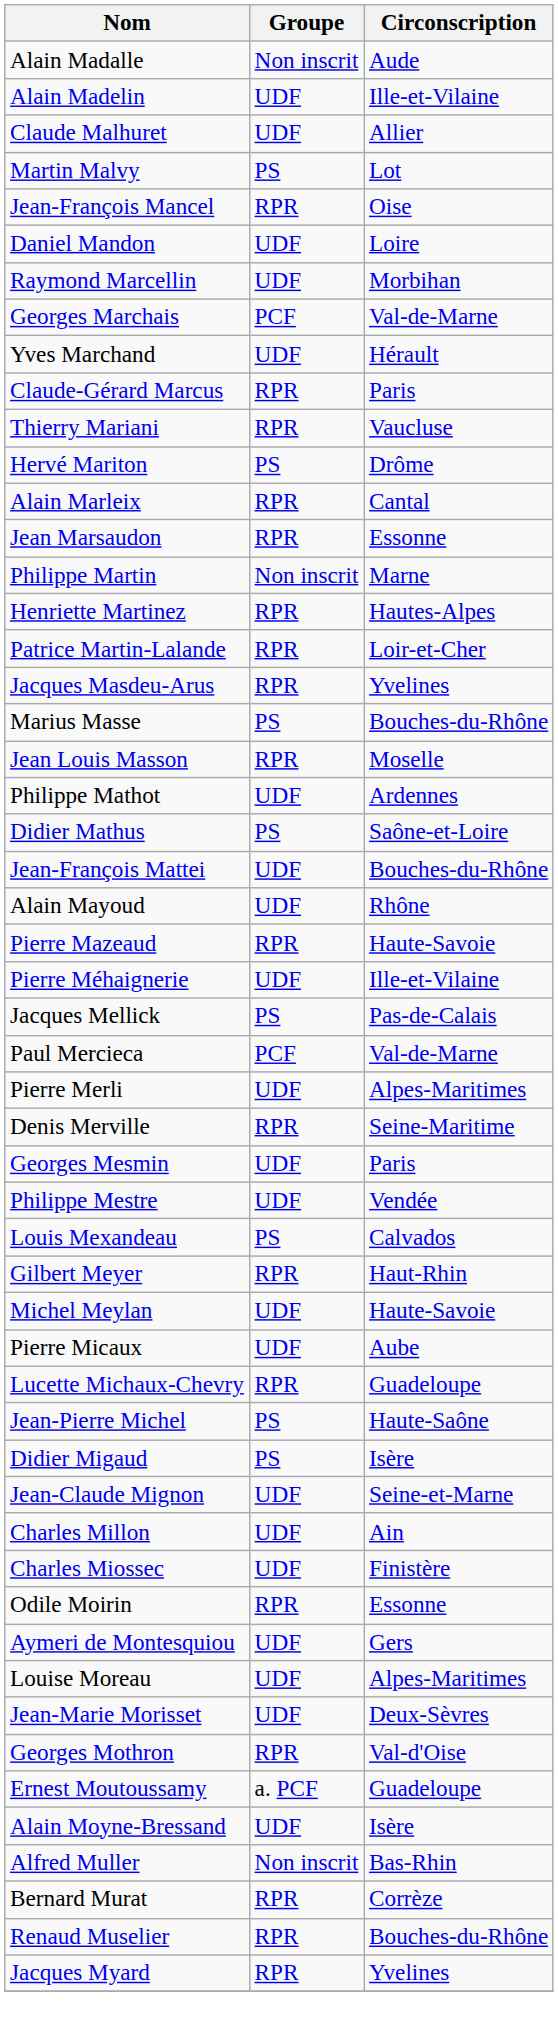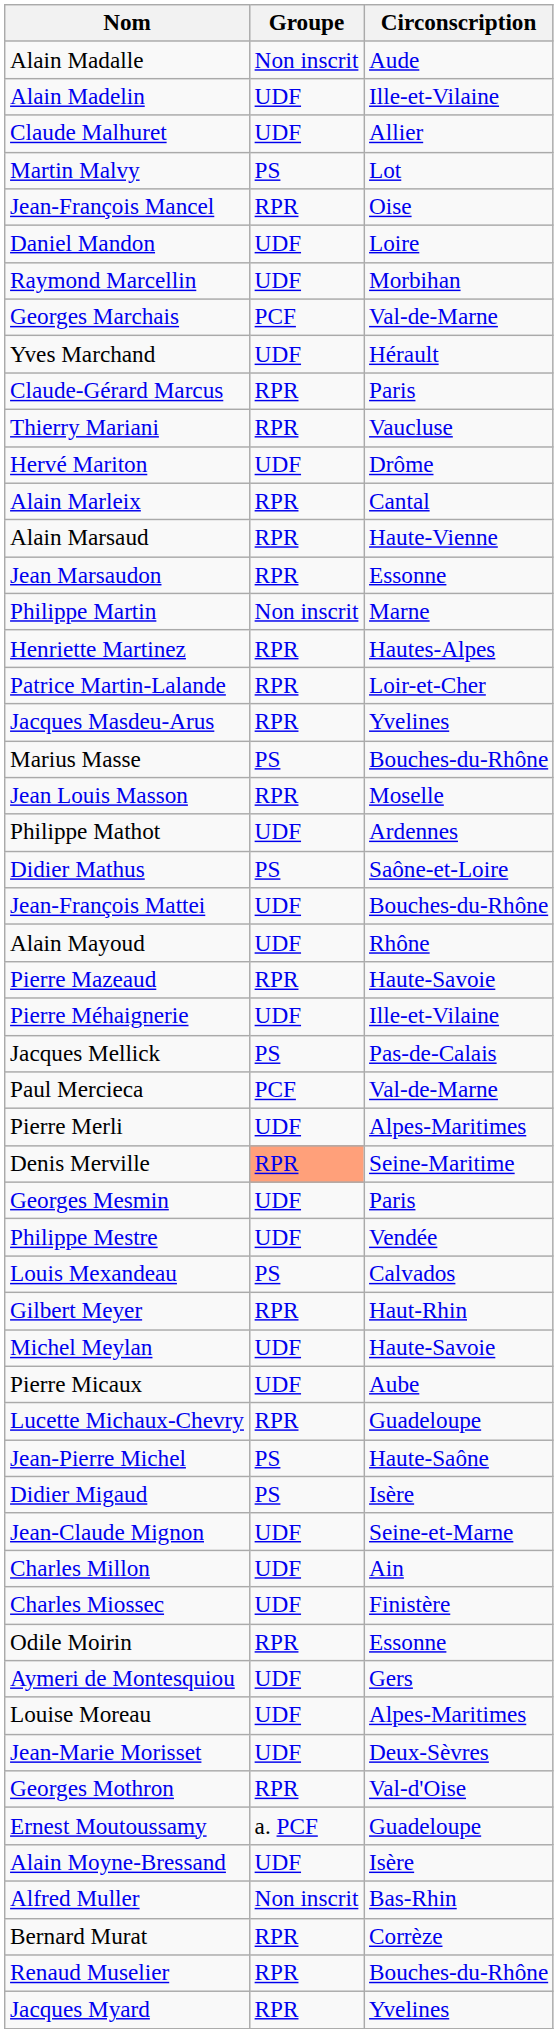 <table class="wikitable alternance">
 <tr>
 <th>Nom</th>
 <th>Groupe</th>
 <th>Circonscription</th>
 </tr>
 <tr>
 <td>Alain Madalle</td>
 <td><a href='#'>Non inscrit</a></td>
 <td><a href='#'>Aude</a></td>
 </tr>
 <tr>
 <td><a href='#'>Alain Madelin</a></td>
 <td><a href='#'>UDF</a></td>
 <td><a href='#'>Ille-et-Vilaine</a></td>
 </tr>
 <tr>
 <td><a href='#'>Claude Malhuret</a></td>
 <td><a href='#'>UDF</a></td>
 <td><a href='#'>Allier</a></td>
 </tr>
 <tr>
 <td><a href='#'>Martin Malvy</a></td>
 <td><a href='#'>PS</a></td>
 <td><a href='#'>Lot</a></td>
 </tr>
 <tr>
 <td><a href='#'>Jean-François Mancel</a></td>
 <td><a href='#'>RPR</a></td>
 <td><a href='#'>Oise</a></td>
 </tr>
 <tr>
 <td><a href='#'>Daniel Mandon</a></td>
 <td><a href='#'>UDF</a></td>
 <td><a href='#'>Loire</a></td>
 </tr>
 <tr>
 <td><a href='#'>Raymond Marcellin</a></td>
 <td><a href='#'>UDF</a></td>
 <td><a href='#'>Morbihan</a></td>
 </tr>
 <tr>
 <td><a href='#'>Georges Marchais</a></td>
 <td><a href='#'>PCF</a></td>
 <td><a href='#'>Val-de-Marne</a></td>
 </tr>
 <tr>
 <td>Yves Marchand</td>
 <td><a href='#'>UDF</a></td>
 <td><a href='#'>Hérault</a></td>
 </tr>
 <tr>
 <td><a href='#'>Claude-Gérard Marcus</a></td>
 <td><a href='#'>RPR</a></td>
 <td><a href='#'>Paris</a></td>
 </tr>
 <tr>
 <td><a href='#'>Thierry Mariani</a></td>
 <td><a href='#'>RPR</a></td>
 <td><a href='#'>Vaucluse</a></td>
 </tr>
 <tr>
 <td><a href='#'>Hervé Mariton</a></td>
-<td><a href='#'>PS</a></td>
+<td><a href='#'>UDF</a></td>
 <td><a href='#'>Drôme</a></td>
 </tr>
 <tr>
 <td><a href='#'>Alain Marleix</a></td>
 <td><a href='#'>RPR</a></td>
 <td><a href='#'>Cantal</a></td>
+</tr>
+<tr>
+<td>Alain Marsaud</td>
+<td><a href='#'>RPR</a></td>
+<td><a href='#'>Haute-Vienne</a></td>
 </tr>
 <tr>
 <td><a href='#'>Jean Marsaudon</a></td>
 <td><a href='#'>RPR</a></td>
 <td><a href='#'>Essonne</a></td>
 </tr>
 <tr>
 <td><a href='#'>Philippe Martin</a></td>
 <td><a href='#'>Non inscrit</a></td>
 <td><a href='#'>Marne</a></td>
 </tr>
 <tr>
 <td><a href='#'>Henriette Martinez</a></td>
 <td><a href='#'>RPR</a></td>
 <td><a href='#'>Hautes-Alpes</a></td>
 </tr>
 <tr>
 <td><a href='#'>Patrice Martin-Lalande</a></td>
 <td><a href='#'>RPR</a></td>
 <td><a href='#'>Loir-et-Cher</a></td>
 </tr>
 <tr>
 <td><a href='#'>Jacques Masdeu-Arus</a></td>
 <td><a href='#'>RPR</a></td>
 <td><a href='#'>Yvelines</a></td>
 </tr>
 <tr>
 <td>Marius Masse</td>
 <td><a href='#'>PS</a></td>
 <td><a href='#'>Bouches-du-Rhône</a></td>
 </tr>
 <tr>
 <td><a href='#'>Jean Louis Masson</a></td>
 <td><a href='#'>RPR</a></td>
 <td><a href='#'>Moselle</a></td>
 </tr>
 <tr>
 <td>Philippe Mathot</td>
 <td><a href='#'>UDF</a></td>
 <td><a href='#'>Ardennes</a></td>
 </tr>
 <tr>
 <td><a href='#'>Didier Mathus</a></td>
 <td><a href='#'>PS</a></td>
 <td><a href='#'>Saône-et-Loire</a></td>
 </tr>
 <tr>
 <td><a href='#'>Jean-François Mattei</a></td>
 <td><a href='#'>UDF</a></td>
 <td><a href='#'>Bouches-du-Rhône</a></td>
 </tr>
 <tr>
 <td>Alain Mayoud</td>
 <td><a href='#'>UDF</a></td>
 <td><a href='#'>Rhône</a></td>
 </tr>
 <tr>
 <td><a href='#'>Pierre Mazeaud</a></td>
 <td><a href='#'>RPR</a></td>
 <td><a href='#'>Haute-Savoie</a></td>
 </tr>
 <tr>
 <td><a href='#'>Pierre Méhaignerie</a></td>
 <td><a href='#'>UDF</a></td>
 <td><a href='#'>Ille-et-Vilaine</a></td>
 </tr>
 <tr>
 <td>Jacques Mellick</td>
 <td><a href='#'>PS</a></td>
 <td><a href='#'>Pas-de-Calais</a></td>
 </tr>
 <tr>
 <td>Paul Mercieca</td>
 <td><a href='#'>PCF</a></td>
 <td><a href='#'>Val-de-Marne</a></td>
 </tr>
 <tr>
 <td>Pierre Merli</td>
 <td><a href='#'>UDF</a></td>
 <td><a href='#'>Alpes-Maritimes</a></td>
 </tr>
 <tr>
 <td>Denis Merville</td>
-<td><a href='#'>RPR</a></td>
+<td style="background: lightsalmon;"><a href='#'>RPR</a></td>
 <td><a href='#'>Seine-Maritime</a></td>
 </tr>
 <tr>
 <td><a href='#'>Georges Mesmin</a></td>
 <td><a href='#'>UDF</a></td>
 <td><a href='#'>Paris</a></td>
 </tr>
 <tr>
 <td><a href='#'>Philippe Mestre</a></td>
 <td><a href='#'>UDF</a></td>
 <td><a href='#'>Vendée</a></td>
 </tr>
 <tr>
 <td><a href='#'>Louis Mexandeau</a></td>
 <td><a href='#'>PS</a></td>
 <td><a href='#'>Calvados</a></td>
 </tr>
 <tr>
 <td><a href='#'>Gilbert Meyer</a></td>
 <td><a href='#'>RPR</a></td>
 <td><a href='#'>Haut-Rhin</a></td>
 </tr>
 <tr>
 <td><a href='#'>Michel Meylan</a></td>
 <td><a href='#'>UDF</a></td>
 <td><a href='#'>Haute-Savoie</a></td>
 </tr>
 <tr>
 <td>Pierre Micaux</td>
 <td><a href='#'>UDF</a></td>
 <td><a href='#'>Aube</a></td>
 </tr>
 <tr>
 <td><a href='#'>Lucette Michaux-Chevry</a></td>
 <td><a href='#'>RPR</a></td>
 <td><a href='#'>Guadeloupe</a></td>
 </tr>
 <tr>
 <td><a href='#'>Jean-Pierre Michel</a></td>
 <td><a href='#'>PS</a></td>
 <td><a href='#'>Haute-Saône</a></td>
 </tr>
 <tr>
 <td><a href='#'>Didier Migaud</a></td>
 <td><a href='#'>PS</a></td>
 <td><a href='#'>Isère</a></td>
 </tr>
 <tr>
 <td><a href='#'>Jean-Claude Mignon</a></td>
 <td><a href='#'>UDF</a></td>
 <td><a href='#'>Seine-et-Marne</a></td>
 </tr>
 <tr>
 <td><a href='#'>Charles Millon</a></td>
 <td><a href='#'>UDF</a></td>
 <td><a href='#'>Ain</a></td>
 </tr>
 <tr>
 <td><a href='#'>Charles Miossec</a></td>
 <td><a href='#'>UDF</a></td>
 <td><a href='#'>Finistère</a></td>
 </tr>
 <tr>
 <td>Odile Moirin</td>
 <td><a href='#'>RPR</a></td>
 <td><a href='#'>Essonne</a></td>
 </tr>
 <tr>
 <td><a href='#'>Aymeri de Montesquiou</a></td>
 <td><a href='#'>UDF</a></td>
 <td><a href='#'>Gers</a></td>
 </tr>
 <tr>
 <td>Louise Moreau</td>
 <td><a href='#'>UDF</a></td>
 <td><a href='#'>Alpes-Maritimes</a></td>
 </tr>
 <tr>
 <td><a href='#'>Jean-Marie Morisset</a></td>
 <td><a href='#'>UDF</a></td>
 <td><a href='#'>Deux-Sèvres</a></td>
 </tr>
 <tr>
 <td><a href='#'>Georges Mothron</a></td>
 <td><a href='#'>RPR</a></td>
 <td><a href='#'>Val-d'Oise</a></td>
 </tr>
 <tr>
 <td><a href='#'>Ernest Moutoussamy</a></td>
 <td>a. <a href='#'>PCF</a></td>
 <td><a href='#'>Guadeloupe</a></td>
 </tr>
 <tr>
 <td><a href='#'>Alain Moyne-Bressand</a></td>
 <td><a href='#'>UDF</a></td>
 <td><a href='#'>Isère</a></td>
 </tr>
 <tr>
 <td><a href='#'>Alfred Muller</a></td>
 <td><a href='#'>Non inscrit</a></td>
 <td><a href='#'>Bas-Rhin</a></td>
 </tr>
 <tr>
 <td>Bernard Murat</td>
 <td><a href='#'>RPR</a></td>
 <td><a href='#'>Corrèze</a></td>
 </tr>
 <tr>
 <td><a href='#'>Renaud Muselier</a></td>
 <td><a href='#'>RPR</a></td>
 <td><a href='#'>Bouches-du-Rhône</a></td>
 </tr>
 <tr>
 <td><a href='#'>Jacques Myard</a></td>
 <td><a href='#'>RPR</a></td>
 <td><a href='#'>Yvelines</a></td>
 </tr>
 <tr>
 </tr>
 </table>
